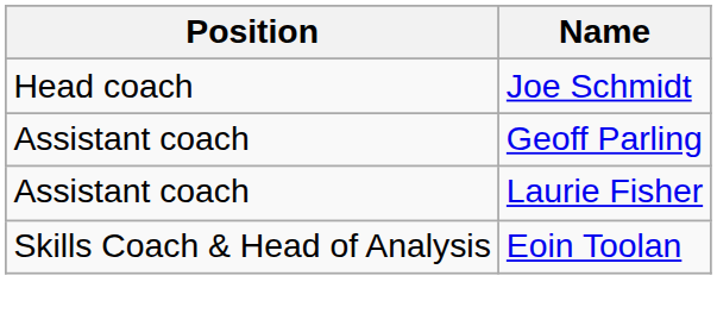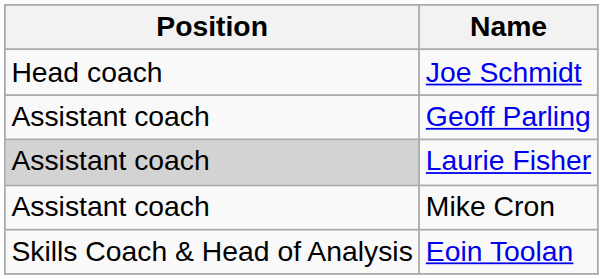 <table class="wikitable">
 <tr>
 <th>Position</th>
 <th>Name</th>
 </tr>
 <tr>
 <td>Head coach</td>
 <td> <a href='#'>Joe Schmidt</a></td>
 </tr>
 <tr>
 <td>Assistant coach</td>
 <td> <a href='#'>Geoff Parling</a></td>
 </tr>
 <tr>
+<td style="background: lightgrey;">Assistant coach</td>
+<td> <a href='#'>Laurie Fisher</a></td>
+</tr>
+<tr>
 <td>Assistant coach</td>
-<td> <a href='#'>Laurie Fisher</a></td>
+<td> Mike Cron</td>
 </tr>
 <tr>
 <td>Skills Coach & Head of Analysis</td>
 <td> <a href='#'>Eoin Toolan</a></td>
 </tr>
 </table>
